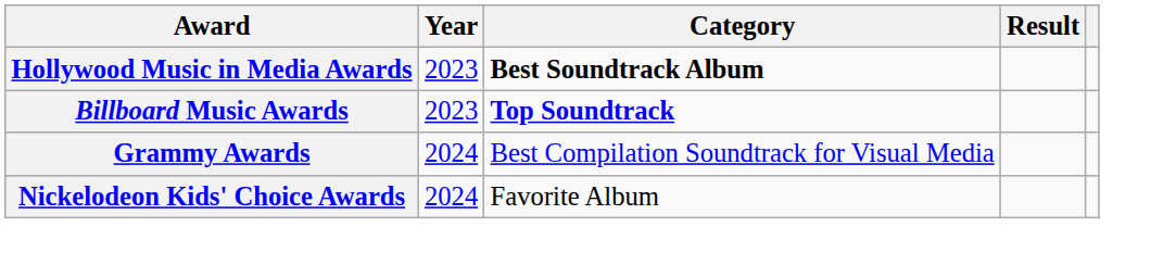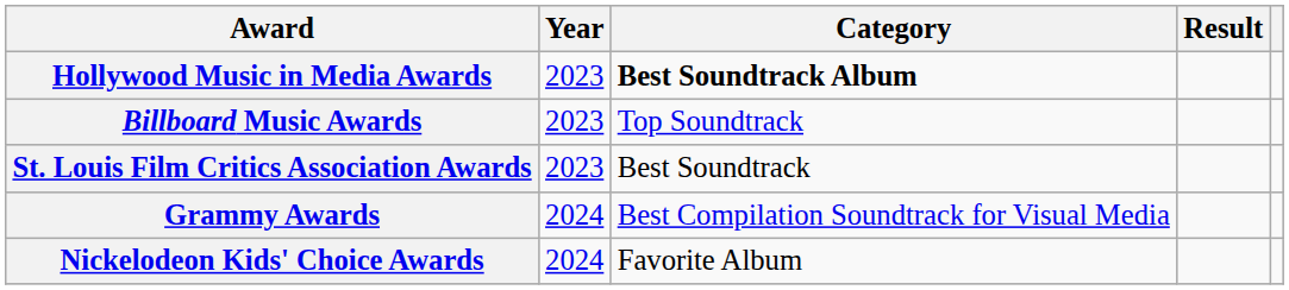 <table class="wikitable sortable plainrowheaders">
 <tr>
 <th scope="col">Award</th>
 <th scope="col">Year</th>
 <th scope="col">Category</th>
 <th scope="col">Result</th>
 <th scope="col" class="unsortable"></th>
 </tr>
 <tr>
 <th scope="row"><a href='#'>Hollywood Music in Media Awards</a></th>
 <td><a href='#'>2023</a></td>
 <td><strong>Best Soundtrack Album</strong></td>
 <td></td>
 <td></td>
 </tr>
 <tr>
 <th scope="row"><a href='#'><em>Billboard</em> Music Awards</a></th>
 <td><a href='#'>2023</a></td>
-<td><strong><a href='#'>Top Soundtrack</a></strong></td>
+<td><a href='#'>Top Soundtrack</a></td>
+<td></td>
+<td></td>
+</tr>
+<tr>
+<th scope="row"><a href='#'>St. Louis Film Critics Association Awards</a></th>
+<td><a href='#'>2023</a></td>
+<td>Best Soundtrack</td>
 <td></td>
 <td></td>
 </tr>
 <tr>
 <th scope="row"><a href='#'>Grammy Awards</a></th>
 <td><a href='#'>2024</a></td>
 <td><a href='#'>Best Compilation Soundtrack for Visual Media</a></td>
 <td></td>
 <td></td>
 </tr>
 <tr>
 <th scope="row"><a href='#'>Nickelodeon Kids' Choice Awards</a></th>
 <td><a href='#'>2024</a></td>
 <td>Favorite Album</td>
 <td></td>
 <td></td>
 </tr>
 </table>
